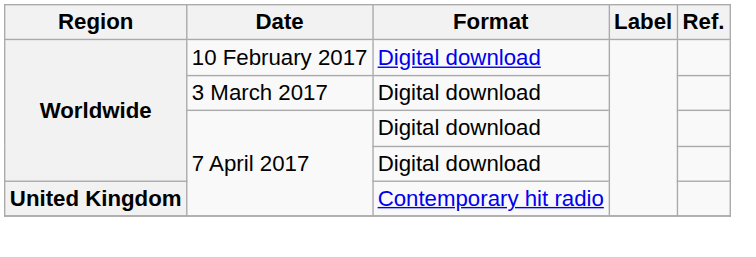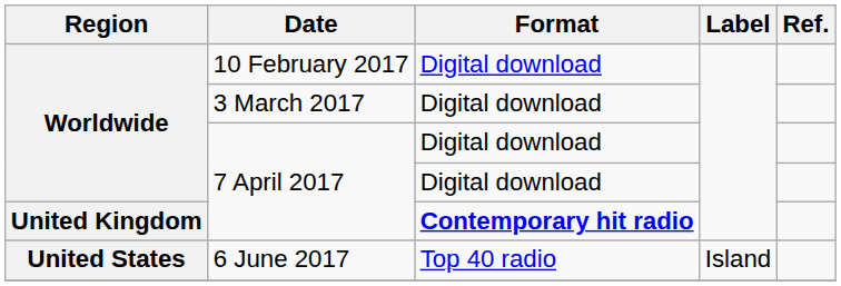 <table class="wikitable plainrowheaders">
 <tr>
 <th scope="col">Region</th>
 <th scope="col">Date</th>
 <th scope="col">Format</th>
 <th scope="col">Label</th>
 <th scope="col">Ref.</th>
 </tr>
 <tr>
 <th scope="row" rowspan="4">Worldwide</th>
 <td>10 February 2017</td>
 <td><a href='#'>Digital download</a></td>
 <td rowspan="5"></td>
 <td></td>
 </tr>
 <tr>
 <td>3 March 2017</td>
 <td>Digital download<br></td>
 <td></td>
 </tr>
 <tr>
 <td rowspan="3">7 April 2017</td>
 <td>Digital download<br></td>
 <td></td>
 </tr>
 <tr>
 <td>Digital download<br></td>
 <td></td>
 </tr>
 <tr>
 <th scope="row">United Kingdom</th>
-<td><a href='#'>Contemporary hit radio</a></td>
+<td><strong><a href='#'>Contemporary hit radio</a></strong></td>
+<td></td>
+</tr>
+<tr>
+<th scope="row">United States</th>
+<td>6 June 2017</td>
+<td><a href='#'>Top 40 radio</a></td>
+<td>Island</td>
 <td></td>
 </tr>
 <tr>
 </tr>
 </table>
